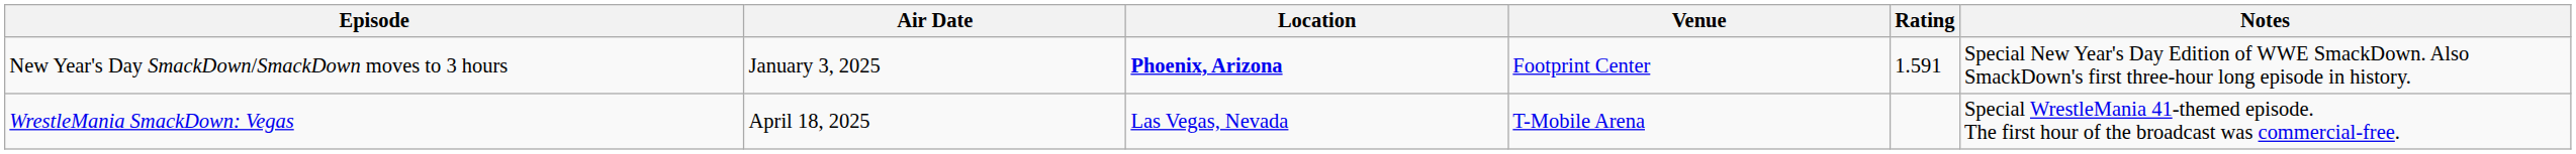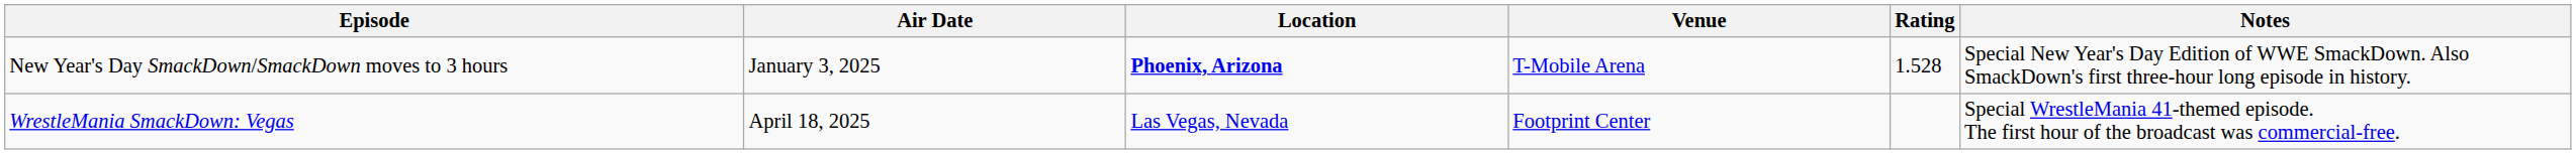 <table class="wikitable plainrowheaders sortable" style="width:100%;">
 <tr>
 <th style="width:29%;">Episode</th>
 <th style="width:15%;">Air Date</th>
 <th style="width:15%;">Location</th>
 <th style="width:15%;">Venue</th>
 <th style="width:2%;">Rating</th>
 <th style="width:99%;">Notes</th>
 </tr>
 <tr>
 <td>New Year's Day <em>SmackDown</em>/<em>SmackDown</em> moves to 3 hours</td>
 <td>January 3, 2025</td>
 <td><strong><a href='#'>Phoenix, Arizona</a></strong></td>
-<td><a href='#'>Footprint Center</a></td>
-<td>1.591</td>
+<td><a href='#'>T-Mobile Arena</a></td>
+<td>1.528</td>
 <td>Special New Year's Day Edition of WWE SmackDown. Also SmackDown's first three-hour long episode in history.</td>
 </tr>
 <tr>
 <td><em><a href='#'>WrestleMania SmackDown: Vegas</a></em></td>
 <td>April 18, 2025</td>
 <td><a href='#'>Las Vegas, Nevada</a></td>
-<td><a href='#'>T-Mobile Arena</a></td>
+<td><a href='#'>Footprint Center</a></td>
 <td></td>
 <td>Special <a href='#'>WrestleMania 41</a>-themed episode.<br>The first hour of the broadcast was <a href='#'>commercial-free</a>.</td>
 </tr>
 </table>
